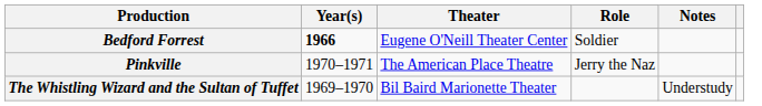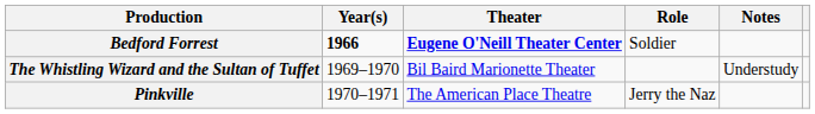 <table class="wikitable sortable plainrowheaders">
 <tr>
 <th scope="col">Production</th>
 <th scope="col">Year(s)</th>
 <th scope="col">Theater</th>
 <th scope="col">Role</th>
 <th scope="col" class="unsortable">Notes</th>
 <th scope="col" class="unsortable"></th>
 </tr>
 <tr>
 <th scope="row" align="left"><em>Bedford Forrest</em></th>
 <td><strong>1966</strong></td>
-<td><a href='#'>Eugene O'Neill Theater Center</a></td>
+<td><strong><a href='#'>Eugene O'Neill Theater Center</a></strong></td>
 <td>Soldier</td>
-<td></td>
-<td style="text-align:center;"></td>
-</tr>
-<tr>
-<th scope="row" align="left"><em>Pinkville</em></th>
-<td>1970–1971</td>
-<td><a href='#'>The American Place Theatre</a></td>
-<td>Jerry the Naz</td>
 <td></td>
 <td style="text-align:center;"></td>
 </tr>
 <tr>
 <th scope="row" align="left"><em>The Whistling Wizard and the Sultan of Tuffet</em></th>
 <td>1969–1970</td>
 <td><a href='#'>Bil Baird Marionette Theater</a></td>
 <td></td>
 <td>Understudy</td>
 <td style="text-align:center;"></td>
 </tr>
+<tr>
+<th scope="row" align="left"><em>Pinkville</em></th>
+<td>1970–1971</td>
+<td><a href='#'>The American Place Theatre</a></td>
+<td>Jerry the Naz</td>
+<td></td>
+<td style="text-align:center;"></td>
+</tr>
 </table>
